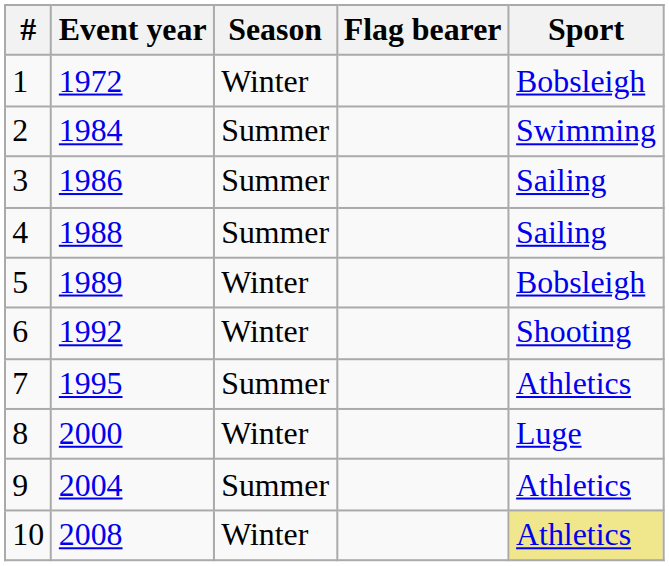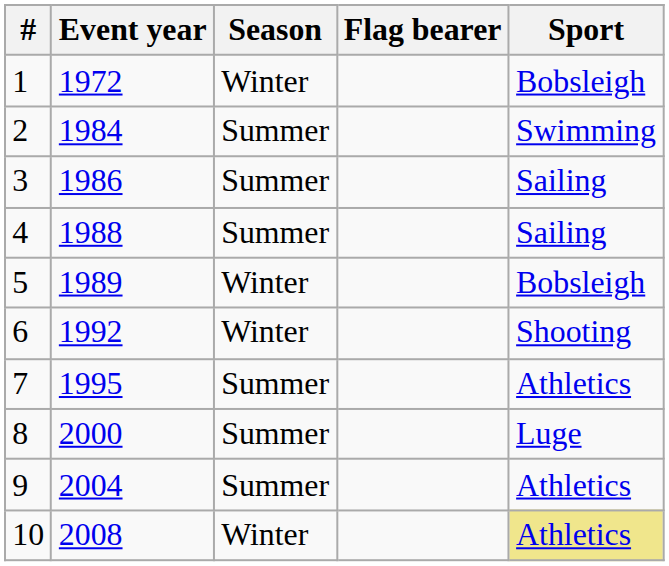 <table class="wikitable sortable">
 <tr>
 <th>#</th>
 <th>Event year</th>
 <th>Season</th>
 <th>Flag bearer</th>
 <th>Sport</th>
 </tr>
 <tr>
 <td>1</td>
 <td><a href='#'>1972</a></td>
 <td>Winter</td>
 <td></td>
 <td><a href='#'>Bobsleigh</a></td>
 </tr>
 <tr>
 <td>2</td>
 <td><a href='#'>1984</a></td>
 <td>Summer</td>
 <td></td>
 <td><a href='#'>Swimming</a></td>
 </tr>
 <tr>
 <td>3</td>
 <td><a href='#'>1986</a></td>
 <td>Summer</td>
 <td></td>
 <td><a href='#'>Sailing</a></td>
 </tr>
 <tr>
 <td>4</td>
 <td><a href='#'>1988</a></td>
 <td>Summer</td>
 <td></td>
 <td><a href='#'>Sailing</a></td>
 </tr>
 <tr>
 <td>5</td>
 <td><a href='#'>1989</a></td>
 <td>Winter</td>
 <td></td>
 <td><a href='#'>Bobsleigh</a></td>
 </tr>
 <tr>
 <td>6</td>
 <td><a href='#'>1992</a></td>
 <td>Winter</td>
 <td></td>
 <td><a href='#'>Shooting</a></td>
 </tr>
 <tr>
 <td>7</td>
 <td><a href='#'>1995</a></td>
 <td>Summer</td>
 <td></td>
 <td><a href='#'>Athletics</a></td>
 </tr>
 <tr>
 <td>8</td>
 <td><a href='#'>2000</a></td>
-<td>Winter</td>
+<td>Summer</td>
 <td></td>
 <td><a href='#'>Luge</a></td>
 </tr>
 <tr>
 <td>9</td>
 <td><a href='#'>2004</a></td>
 <td>Summer</td>
 <td></td>
 <td><a href='#'>Athletics</a></td>
 </tr>
 <tr>
 <td>10</td>
 <td><a href='#'>2008</a></td>
 <td>Winter</td>
 <td></td>
 <td style="background: khaki;"><a href='#'>Athletics</a></td>
 </tr>
 </table>
